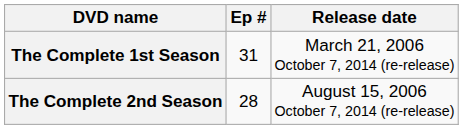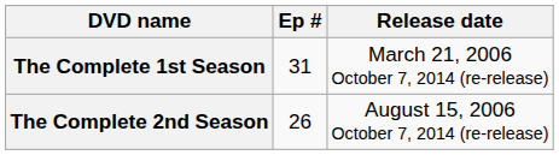 <table class="wikitable plainrowheaders" style="text-align:center;" border="1">
 <tr>
 <th scope="col">DVD name</th>
 <th scope="col">Ep #</th>
 <th scope="col">Release date</th>
 </tr>
 <tr>
 <th scope="row">The Complete 1st Season</th>
 <td>31</td>
 <td>March 21, 2006<br><small>October 7, 2014 (re-release)</small></td>
 </tr>
 <tr>
 <th scope="row">The Complete 2nd Season</th>
-<td>28</td>
+<td>26</td>
 <td>August 15, 2006<br><small>October 7, 2014 (re-release)</small></td>
 </tr>
 </table>
